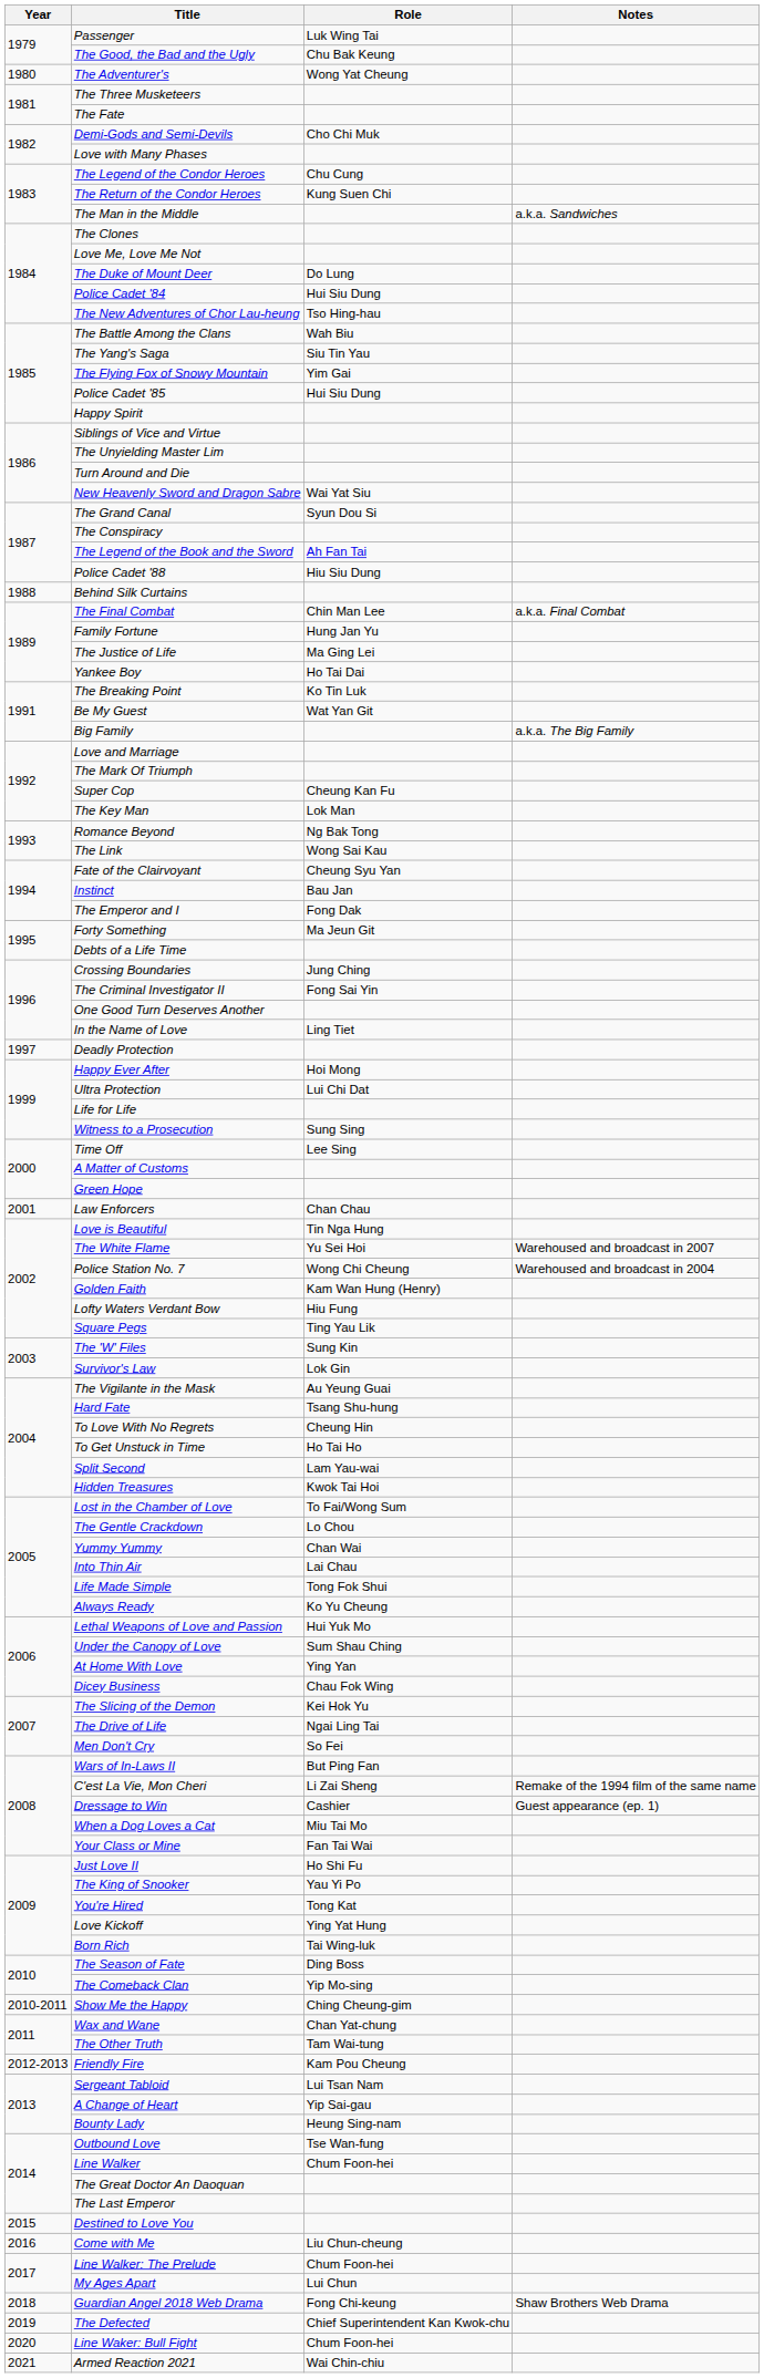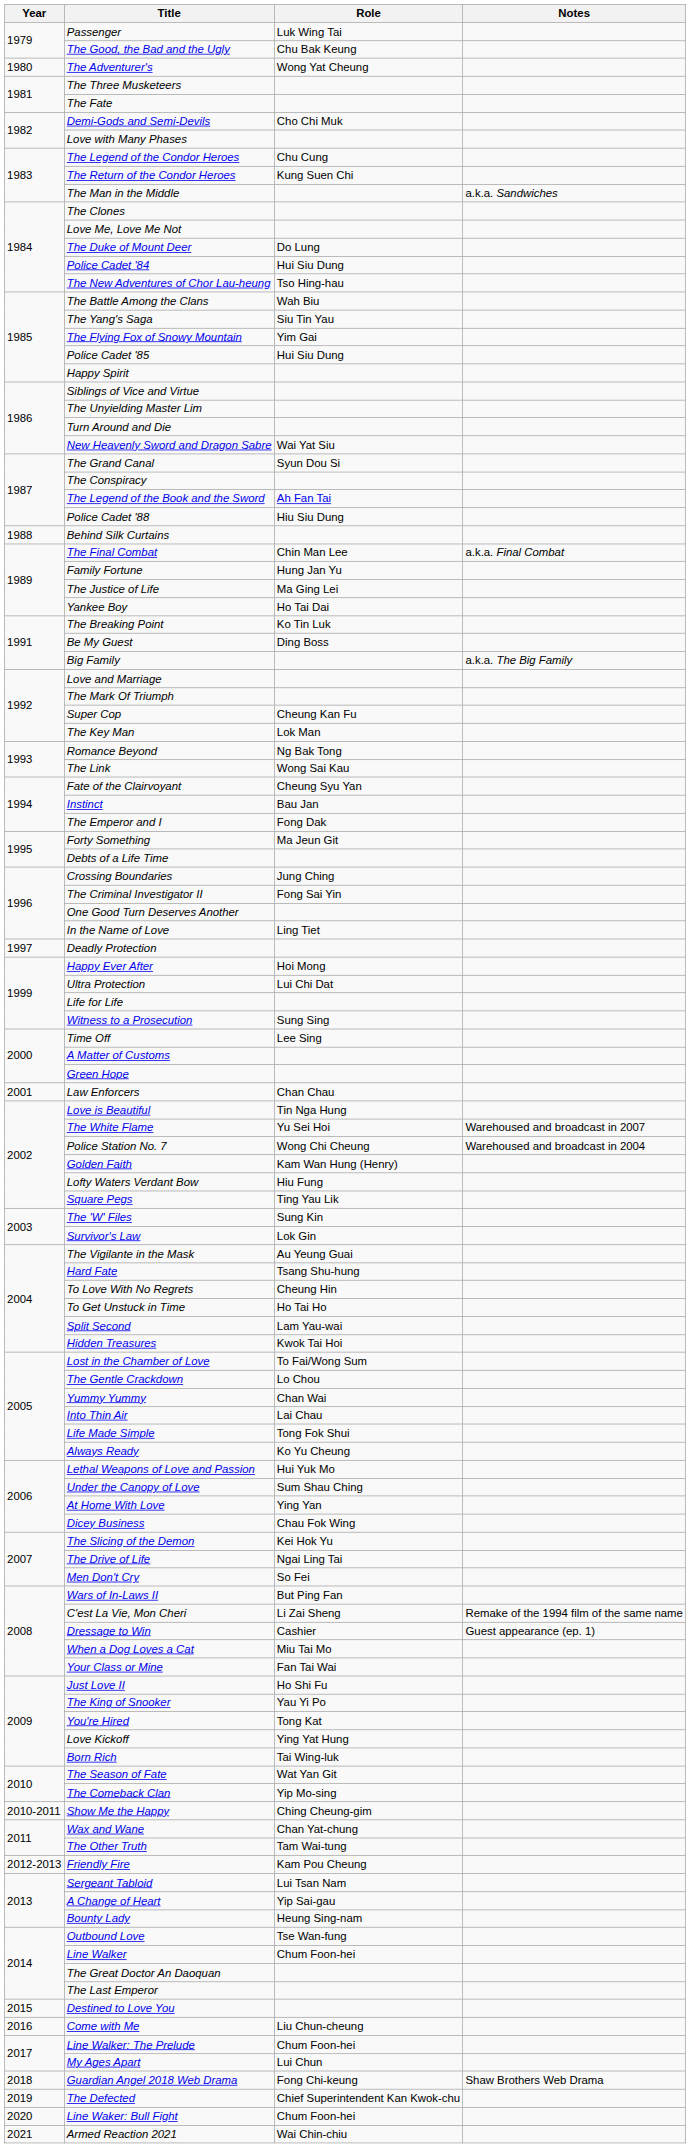 <table class="wikitable" style="font-size: 90%;">
 <tr>
 <th>Year</th>
 <th>Title</th>
 <th>Role</th>
 <th>Notes</th>
 </tr>
 <tr>
 <td rowspan="2">1979</td>
 <td><em>Passenger</em></td>
 <td>Luk Wing Tai</td>
 <td></td>
 </tr>
 <tr>
 <td><em><a href='#'>The Good, the Bad and the Ugly</a></em></td>
 <td>Chu Bak Keung</td>
 <td></td>
 </tr>
 <tr>
 <td>1980</td>
 <td><em><a href='#'>The Adventurer's</a></em></td>
 <td>Wong Yat Cheung</td>
 <td></td>
 </tr>
 <tr>
 <td rowspan="2">1981</td>
 <td><em>The Three Musketeers</em></td>
 <td></td>
 <td></td>
 </tr>
 <tr>
 <td><em>The Fate</em></td>
 <td></td>
 <td></td>
 </tr>
 <tr>
 <td rowspan="2">1982</td>
 <td><em><a href='#'>Demi-Gods and Semi-Devils</a></em></td>
 <td>Cho Chi Muk</td>
 <td></td>
 </tr>
 <tr>
 <td><em>Love with Many Phases</em></td>
 <td></td>
 <td></td>
 </tr>
 <tr>
 <td rowspan="3">1983</td>
 <td><em><a href='#'>The Legend of the Condor Heroes</a></em></td>
 <td>Chu Cung</td>
 <td></td>
 </tr>
 <tr>
 <td><em><a href='#'>The Return of the Condor Heroes</a></em></td>
 <td>Kung Suen Chi</td>
 <td></td>
 </tr>
 <tr>
 <td><em>The Man in the Middle</em></td>
 <td></td>
 <td>a.k.a. <em>Sandwiches</em></td>
 </tr>
 <tr>
 <td rowspan="5">1984</td>
 <td><em>The Clones</em></td>
 <td></td>
 <td></td>
 </tr>
 <tr>
 <td><em>Love Me, Love Me Not</em></td>
 <td></td>
 <td></td>
 </tr>
 <tr>
 <td><em><a href='#'>The Duke of Mount Deer</a></em></td>
 <td>Do Lung</td>
 <td></td>
 </tr>
 <tr>
 <td><em><a href='#'>Police Cadet '84</a></em></td>
 <td>Hui Siu Dung</td>
 <td></td>
 </tr>
 <tr>
 <td><em><a href='#'>The New Adventures of Chor Lau-heung</a></em></td>
 <td>Tso Hing-hau</td>
 <td></td>
 </tr>
 <tr>
 <td rowspan="5">1985</td>
 <td><em>The Battle Among the Clans</em></td>
 <td>Wah Biu</td>
 <td></td>
 </tr>
 <tr>
 <td><em>The Yang's Saga</em></td>
 <td>Siu Tin Yau</td>
 <td></td>
 </tr>
 <tr>
 <td><em><a href='#'>The Flying Fox of Snowy Mountain</a></em></td>
 <td>Yim Gai</td>
 <td></td>
 </tr>
 <tr>
 <td><em>Police Cadet '85</em></td>
 <td>Hui Siu Dung</td>
 <td></td>
 </tr>
 <tr>
 <td><em>Happy Spirit</em></td>
 <td></td>
 <td></td>
 </tr>
 <tr>
 <td rowspan="4">1986</td>
 <td><em>Siblings of Vice and Virtue</em></td>
 <td></td>
 <td></td>
 </tr>
 <tr>
 <td><em>The Unyielding Master Lim</em></td>
 <td></td>
 <td></td>
 </tr>
 <tr>
 <td><em>Turn Around and Die</em></td>
 <td></td>
 <td></td>
 </tr>
 <tr>
 <td><em><a href='#'>New Heavenly Sword and Dragon Sabre</a></em></td>
 <td>Wai Yat Siu</td>
 <td></td>
 </tr>
 <tr>
 <td rowspan="4">1987</td>
 <td><em>The Grand Canal</em></td>
 <td>Syun Dou Si</td>
 <td></td>
 </tr>
 <tr>
 <td><em>The Conspiracy</em></td>
 <td></td>
 <td></td>
 </tr>
 <tr>
 <td><em><a href='#'>The Legend of the Book and the Sword</a></em></td>
 <td><a href='#'>Ah Fan Tai</a></td>
 <td></td>
 </tr>
 <tr>
 <td><em>Police Cadet '88</em></td>
 <td>Hiu Siu Dung</td>
 <td></td>
 </tr>
 <tr>
 <td>1988</td>
 <td><em>Behind Silk Curtains</em></td>
 <td></td>
 <td></td>
 </tr>
 <tr>
 <td rowspan="4">1989</td>
 <td><em><a href='#'>The Final Combat</a></em></td>
 <td>Chin Man Lee</td>
 <td>a.k.a. <em>Final Combat</em></td>
 </tr>
 <tr>
 <td><em>Family Fortune</em></td>
 <td>Hung Jan Yu</td>
 <td></td>
 </tr>
 <tr>
 <td><em>The Justice of Life</em></td>
 <td>Ma Ging Lei</td>
 <td></td>
 </tr>
 <tr>
 <td><em>Yankee Boy</em></td>
 <td>Ho Tai Dai</td>
 <td></td>
 </tr>
 <tr>
 <td rowspan="3">1991</td>
 <td><em>The Breaking Point</em></td>
 <td>Ko Tin Luk</td>
 <td></td>
 </tr>
 <tr>
 <td><em>Be My Guest</em></td>
-<td>Wat Yan Git</td>
+<td>Ding Boss</td>
 <td></td>
 </tr>
 <tr>
 <td><em>Big Family</em></td>
 <td></td>
 <td>a.k.a. <em>The Big Family</em></td>
 </tr>
 <tr>
 <td rowspan="4">1992</td>
 <td><em>Love and Marriage</em></td>
 <td></td>
 <td></td>
 </tr>
 <tr>
 <td><em>The Mark Of Triumph</em></td>
 <td></td>
 <td></td>
 </tr>
 <tr>
 <td><em>Super Cop</em></td>
 <td>Cheung Kan Fu</td>
 <td></td>
 </tr>
 <tr>
 <td><em>The Key Man</em></td>
 <td>Lok Man</td>
 <td></td>
 </tr>
 <tr>
 <td rowspan="2">1993</td>
 <td><em>Romance Beyond</em></td>
 <td>Ng Bak Tong</td>
 <td></td>
 </tr>
 <tr>
 <td><em>The Link</em></td>
 <td>Wong Sai Kau</td>
 <td></td>
 </tr>
 <tr>
 <td rowspan="3">1994</td>
 <td><em>Fate of the Clairvoyant</em></td>
 <td>Cheung Syu Yan</td>
 <td></td>
 </tr>
 <tr>
 <td><em><a href='#'>Instinct</a></em></td>
 <td>Bau Jan</td>
 <td></td>
 </tr>
 <tr>
 <td><em>The Emperor and I</em></td>
 <td>Fong Dak</td>
 <td></td>
 </tr>
 <tr>
 <td rowspan="2">1995</td>
 <td><em>Forty Something</em></td>
 <td>Ma Jeun Git</td>
 <td></td>
 </tr>
 <tr>
 <td><em>Debts of a Life Time</em></td>
 <td></td>
 <td></td>
 </tr>
 <tr>
 <td rowspan="4">1996</td>
 <td><em>Crossing Boundaries</em></td>
 <td>Jung Ching</td>
 <td></td>
 </tr>
 <tr>
 <td><em>The Criminal Investigator II</em></td>
 <td>Fong Sai Yin</td>
 <td></td>
 </tr>
 <tr>
 <td><em>One Good Turn Deserves Another</em></td>
 <td></td>
 <td></td>
 </tr>
 <tr>
 <td><em>In the Name of Love</em></td>
 <td>Ling Tiet</td>
 <td></td>
 </tr>
 <tr>
 <td>1997</td>
 <td><em>Deadly Protection</em></td>
 <td></td>
 <td></td>
 </tr>
 <tr>
 <td rowspan="4">1999</td>
 <td><em><a href='#'>Happy Ever After</a></em></td>
 <td>Hoi Mong</td>
 <td></td>
 </tr>
 <tr>
 <td><em>Ultra Protection</em></td>
 <td>Lui Chi Dat</td>
 <td></td>
 </tr>
 <tr>
 <td><em>Life for Life</em></td>
 <td></td>
 <td></td>
 </tr>
 <tr>
 <td><em><a href='#'>Witness to a Prosecution</a></em></td>
 <td>Sung Sing</td>
 <td></td>
 </tr>
 <tr>
 <td rowspan="3">2000</td>
 <td><em>Time Off</em></td>
 <td>Lee Sing</td>
 <td></td>
 </tr>
 <tr>
 <td><em><a href='#'>A Matter of Customs</a></em></td>
 <td></td>
 <td></td>
 </tr>
 <tr>
 <td><em><a href='#'>Green Hope</a></em></td>
 <td></td>
 <td></td>
 </tr>
 <tr>
 <td>2001</td>
 <td><em>Law Enforcers</em></td>
 <td>Chan Chau</td>
 <td></td>
 </tr>
 <tr>
 <td rowspan="6">2002</td>
 <td><em><a href='#'>Love is Beautiful</a></em></td>
 <td>Tin Nga Hung</td>
 <td></td>
 </tr>
 <tr>
 <td><em><a href='#'>The White Flame</a></em></td>
 <td>Yu Sei Hoi</td>
 <td>Warehoused and broadcast in 2007</td>
 </tr>
 <tr>
 <td><em>Police Station No. 7</em></td>
 <td>Wong Chi Cheung</td>
 <td>Warehoused and broadcast in 2004</td>
 </tr>
 <tr>
 <td><em><a href='#'>Golden Faith</a></em></td>
 <td>Kam Wan Hung (Henry)</td>
 <td></td>
 </tr>
 <tr>
 <td><em>Lofty Waters Verdant Bow</em></td>
 <td>Hiu Fung</td>
 <td></td>
 </tr>
 <tr>
 <td><em><a href='#'>Square Pegs</a></em></td>
 <td>Ting Yau Lik</td>
 <td></td>
 </tr>
 <tr>
 <td rowspan="2">2003</td>
 <td><em><a href='#'>The 'W' Files</a></em></td>
 <td>Sung Kin</td>
 <td></td>
 </tr>
 <tr>
 <td><em><a href='#'>Survivor's Law</a></em></td>
 <td>Lok Gin</td>
 <td></td>
 </tr>
 <tr>
 <td rowspan="6">2004</td>
 <td><em>The Vigilante in the Mask</em></td>
 <td>Au Yeung Guai</td>
 <td></td>
 </tr>
 <tr>
 <td><em><a href='#'>Hard Fate</a></em></td>
 <td>Tsang Shu-hung</td>
 <td></td>
 </tr>
 <tr>
 <td><em>To Love With No Regrets</em></td>
 <td>Cheung Hin</td>
 <td></td>
 </tr>
 <tr>
 <td><em>To Get Unstuck in Time</em></td>
 <td>Ho Tai Ho</td>
 <td></td>
 </tr>
 <tr>
 <td><em><a href='#'>Split Second</a></em></td>
 <td>Lam Yau-wai</td>
 <td></td>
 </tr>
 <tr>
 <td><em><a href='#'>Hidden Treasures</a></em></td>
 <td>Kwok Tai Hoi</td>
 <td></td>
 </tr>
 <tr>
 <td rowspan="6">2005</td>
 <td><em><a href='#'>Lost in the Chamber of Love</a></em></td>
 <td>To Fai/Wong Sum</td>
 <td></td>
 </tr>
 <tr>
 <td><em><a href='#'>The Gentle Crackdown</a></em></td>
 <td>Lo Chou</td>
 <td></td>
 </tr>
 <tr>
 <td><em><a href='#'>Yummy Yummy</a></em></td>
 <td>Chan Wai</td>
 <td></td>
 </tr>
 <tr>
 <td><em><a href='#'>Into Thin Air</a></em></td>
 <td>Lai Chau</td>
 <td></td>
 </tr>
 <tr>
 <td><em><a href='#'>Life Made Simple</a></em></td>
 <td>Tong Fok Shui</td>
 <td></td>
 </tr>
 <tr>
 <td><em><a href='#'>Always Ready</a></em></td>
 <td>Ko Yu Cheung</td>
 <td></td>
 </tr>
 <tr>
 <td rowspan="4">2006</td>
 <td><em><a href='#'>Lethal Weapons of Love and Passion</a></em></td>
 <td>Hui Yuk Mo</td>
 <td></td>
 </tr>
 <tr>
 <td><em><a href='#'>Under the Canopy of Love</a></em></td>
 <td>Sum Shau Ching</td>
 <td></td>
 </tr>
 <tr>
 <td><em><a href='#'>At Home With Love</a></em></td>
 <td>Ying Yan</td>
 <td></td>
 </tr>
 <tr>
 <td><em><a href='#'>Dicey Business</a></em></td>
 <td>Chau Fok Wing</td>
 <td></td>
 </tr>
 <tr>
 <td rowspan="3">2007</td>
 <td><em><a href='#'>The Slicing of the Demon</a></em></td>
 <td>Kei Hok Yu</td>
 <td></td>
 </tr>
 <tr>
 <td><em><a href='#'>The Drive of Life</a></em></td>
 <td>Ngai Ling Tai</td>
 <td></td>
 </tr>
 <tr>
 <td><em><a href='#'>Men Don't Cry</a></em></td>
 <td>So Fei</td>
 <td></td>
 </tr>
 <tr>
 <td rowspan="5">2008</td>
 <td><em><a href='#'>Wars of In-Laws II</a></em></td>
 <td>But Ping Fan</td>
 <td></td>
 </tr>
 <tr>
 <td><em>C'est La Vie, Mon Cheri</em></td>
 <td>Li Zai Sheng</td>
 <td>Remake of the 1994 film of the same name</td>
 </tr>
 <tr>
 <td><em><a href='#'>Dressage to Win</a></em></td>
 <td>Cashier</td>
 <td>Guest appearance (ep. 1)</td>
 </tr>
 <tr>
 <td><em><a href='#'>When a Dog Loves a Cat</a></em></td>
 <td>Miu Tai Mo</td>
 <td></td>
 </tr>
 <tr>
 <td><em><a href='#'>Your Class or Mine</a></em></td>
 <td>Fan Tai Wai</td>
 <td></td>
 </tr>
 <tr>
 <td rowspan="5">2009</td>
 <td><em><a href='#'>Just Love II</a></em></td>
 <td>Ho Shi Fu</td>
 <td></td>
 </tr>
 <tr>
 <td><em><a href='#'>The King of Snooker</a></em></td>
 <td>Yau Yi Po</td>
 <td></td>
 </tr>
 <tr>
 <td><em><a href='#'>You're Hired</a></em></td>
 <td>Tong Kat</td>
 <td></td>
 </tr>
 <tr>
 <td><em>Love Kickoff</em></td>
 <td>Ying Yat Hung</td>
 <td></td>
 </tr>
 <tr>
 <td><em><a href='#'>Born Rich</a></em></td>
 <td>Tai Wing-luk</td>
 <td></td>
 </tr>
 <tr>
 <td rowspan=2>2010</td>
 <td><em><a href='#'>The Season of Fate</a></em></td>
-<td>Ding Boss</td>
+<td>Wat Yan Git</td>
 <td></td>
 </tr>
 <tr>
 <td><em><a href='#'>The Comeback Clan</a></em></td>
 <td>Yip Mo-sing</td>
 <td></td>
 </tr>
 <tr>
 <td>2010-2011</td>
 <td><em><a href='#'>Show Me the Happy</a></em></td>
 <td>Ching Cheung-gim</td>
 <td></td>
 </tr>
 <tr>
 <td rowspan="2">2011</td>
 <td><em><a href='#'>Wax and Wane</a></em></td>
 <td>Chan Yat-chung</td>
 <td></td>
 </tr>
 <tr>
 <td><em><a href='#'>The Other Truth</a></em></td>
 <td>Tam Wai-tung</td>
 <td></td>
 </tr>
 <tr>
 <td>2012-2013</td>
 <td><em><a href='#'>Friendly Fire</a></em></td>
 <td>Kam Pou Cheung</td>
 <td></td>
 </tr>
 <tr>
 <td rowspan=3>2013</td>
 <td><em><a href='#'>Sergeant Tabloid</a></em></td>
 <td>Lui Tsan Nam</td>
 <td></td>
 </tr>
 <tr>
 <td><em><a href='#'>A Change of Heart</a></em></td>
 <td>Yip Sai-gau</td>
 <td></td>
 </tr>
 <tr>
 <td><em><a href='#'>Bounty Lady</a></em></td>
 <td>Heung Sing-nam</td>
 <td></td>
 </tr>
 <tr>
 <td rowspan=4>2014</td>
 <td><em><a href='#'>Outbound Love</a></em></td>
 <td>Tse Wan-fung</td>
 <td></td>
 </tr>
 <tr>
 <td><em><a href='#'>Line Walker</a></em></td>
 <td>Chum Foon-hei</td>
 <td></td>
 </tr>
 <tr>
 <td><em>The Great Doctor An Daoquan</em></td>
 <td></td>
 <td></td>
 </tr>
 <tr>
 <td><em>The Last Emperor</em></td>
 <td></td>
 <td></td>
 </tr>
 <tr>
 <td>2015</td>
 <td><em><a href='#'>Destined to Love You</a></em></td>
 <td></td>
 <td></td>
 </tr>
 <tr>
 <td rowspan=1>2016</td>
 <td><em><a href='#'>Come with Me</a></em></td>
 <td>Liu Chun-cheung</td>
 <td></td>
 </tr>
 <tr>
 <td rowspan=2>2017</td>
 <td><em><a href='#'>Line Walker: The Prelude</a></em></td>
 <td>Chum Foon-hei</td>
 <td></td>
 </tr>
 <tr>
 <td><em><a href='#'>My Ages Apart</a></em></td>
 <td>Lui Chun</td>
 <td></td>
 </tr>
 <tr>
 <td>2018</td>
 <td><em><a href='#'>Guardian Angel 2018 Web Drama</a></em></td>
 <td>Fong Chi-keung</td>
 <td>Shaw Brothers Web Drama</td>
 </tr>
 <tr>
 <td>2019</td>
 <td><em><a href='#'>The Defected</a></em></td>
 <td>Chief Superintendent Kan Kwok-chu</td>
 <td></td>
 </tr>
 <tr>
 <td>2020</td>
 <td><em><a href='#'>Line Waker: Bull Fight</a></em></td>
 <td>Chum Foon-hei</td>
 <td></td>
 </tr>
 <tr>
 <td>2021</td>
 <td><em>Armed Reaction 2021</em></td>
 <td>Wai Chin-chiu</td>
 <td></td>
 </tr>
 </table>
